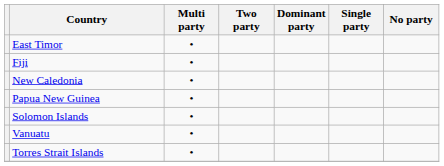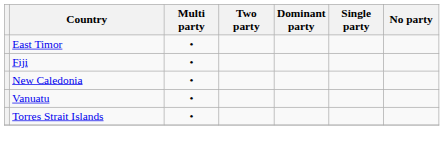 <table class="wikitable" style="text-align:center">
 <tr>
 <th></th>
 <th width="210">Country</th>
 <th width="70">Multi party</th>
 <th width="70">Two party</th>
 <th width="70">Dominant party</th>
 <th width="70">Single party</th>
 <th width="70">No party</th>
 </tr>
 <tr>
 <th></th>
 <td style="text-align:left"><a href='#'>East Timor</a></td>
 <td>•</td>
 <td></td>
 <td></td>
 <td></td>
 <td></td>
 </tr>
 <tr>
 <th></th>
 <td style="text-align:left"><a href='#'>Fiji</a></td>
 <td>•</td>
 <td></td>
 <td></td>
 <td></td>
 <td></td>
 </tr>
 <tr>
 <th></th>
 <td style="text-align:left"><a href='#'>New Caledonia</a></td>
 <td>•</td>
 <td></td>
 <td></td>
 <td></td>
 <td></td>
 </tr>
 <tr>
 <th></th>
-<td style="text-align:left"><a href='#'>Papua New Guinea</a></td>
-<td>•</td>
-<td></td>
-<td></td>
-<td></td>
-<td></td>
-</tr>
-<tr>
-<th></th>
-<td style="text-align:left"><a href='#'>Solomon Islands</a></td>
-<td>•</td>
-<td></td>
-<td></td>
-<td></td>
-<td></td>
-</tr>
-<tr>
-<th></th>
 <td style="text-align:left"><a href='#'>Vanuatu</a></td>
 <td>•</td>
 <td></td>
 <td></td>
 <td></td>
 <td></td>
 </tr>
 <tr>
 <th></th>
 <td style="text-align:left"><a href='#'>Torres Strait Islands</a></td>
 <td>•</td>
 <td></td>
 <td></td>
 <td></td>
 <td></td>
 </tr>
 <tr>
 </tr>
 </table>
